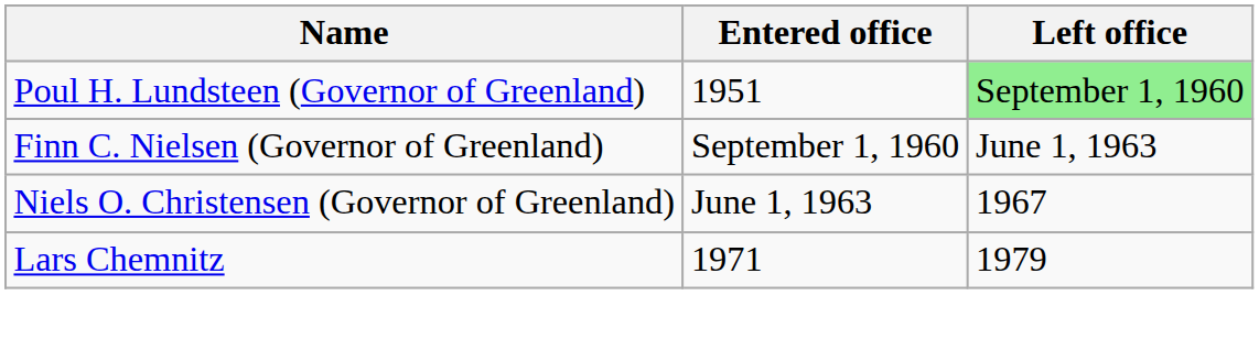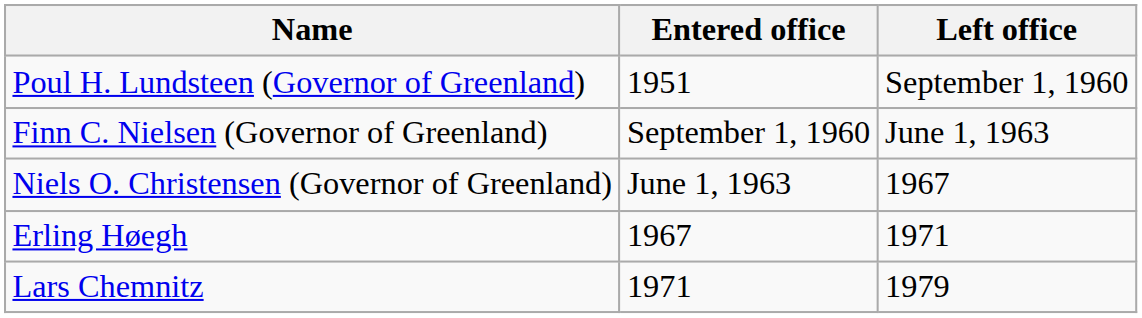 <table class="wikitable">
 <tr>
 <th>Name</th>
 <th>Entered office</th>
 <th>Left office</th>
 </tr>
 <tr>
 <td><a href='#'>Poul H. Lundsteen</a> (<a href='#'>Governor of Greenland</a>)</td>
 <td>1951</td>
-<td style="background: lightgreen;">September 1, 1960</td>
+<td>September 1, 1960</td>
 </tr>
 <tr>
 <td><a href='#'>Finn C. Nielsen</a> (Governor of Greenland)</td>
 <td>September 1, 1960</td>
 <td>June 1, 1963</td>
 </tr>
 <tr>
 <td><a href='#'>Niels O. Christensen</a> (Governor of Greenland)</td>
 <td>June 1, 1963</td>
 <td>1967</td>
 </tr>
 <tr>
+<td><a href='#'>Erling Høegh</a></td>
+<td>1967</td>
+<td>1971</td>
+</tr>
+<tr>
 <td><a href='#'>Lars Chemnitz</a></td>
 <td>1971</td>
 <td>1979</td>
 </tr>
 </table>
